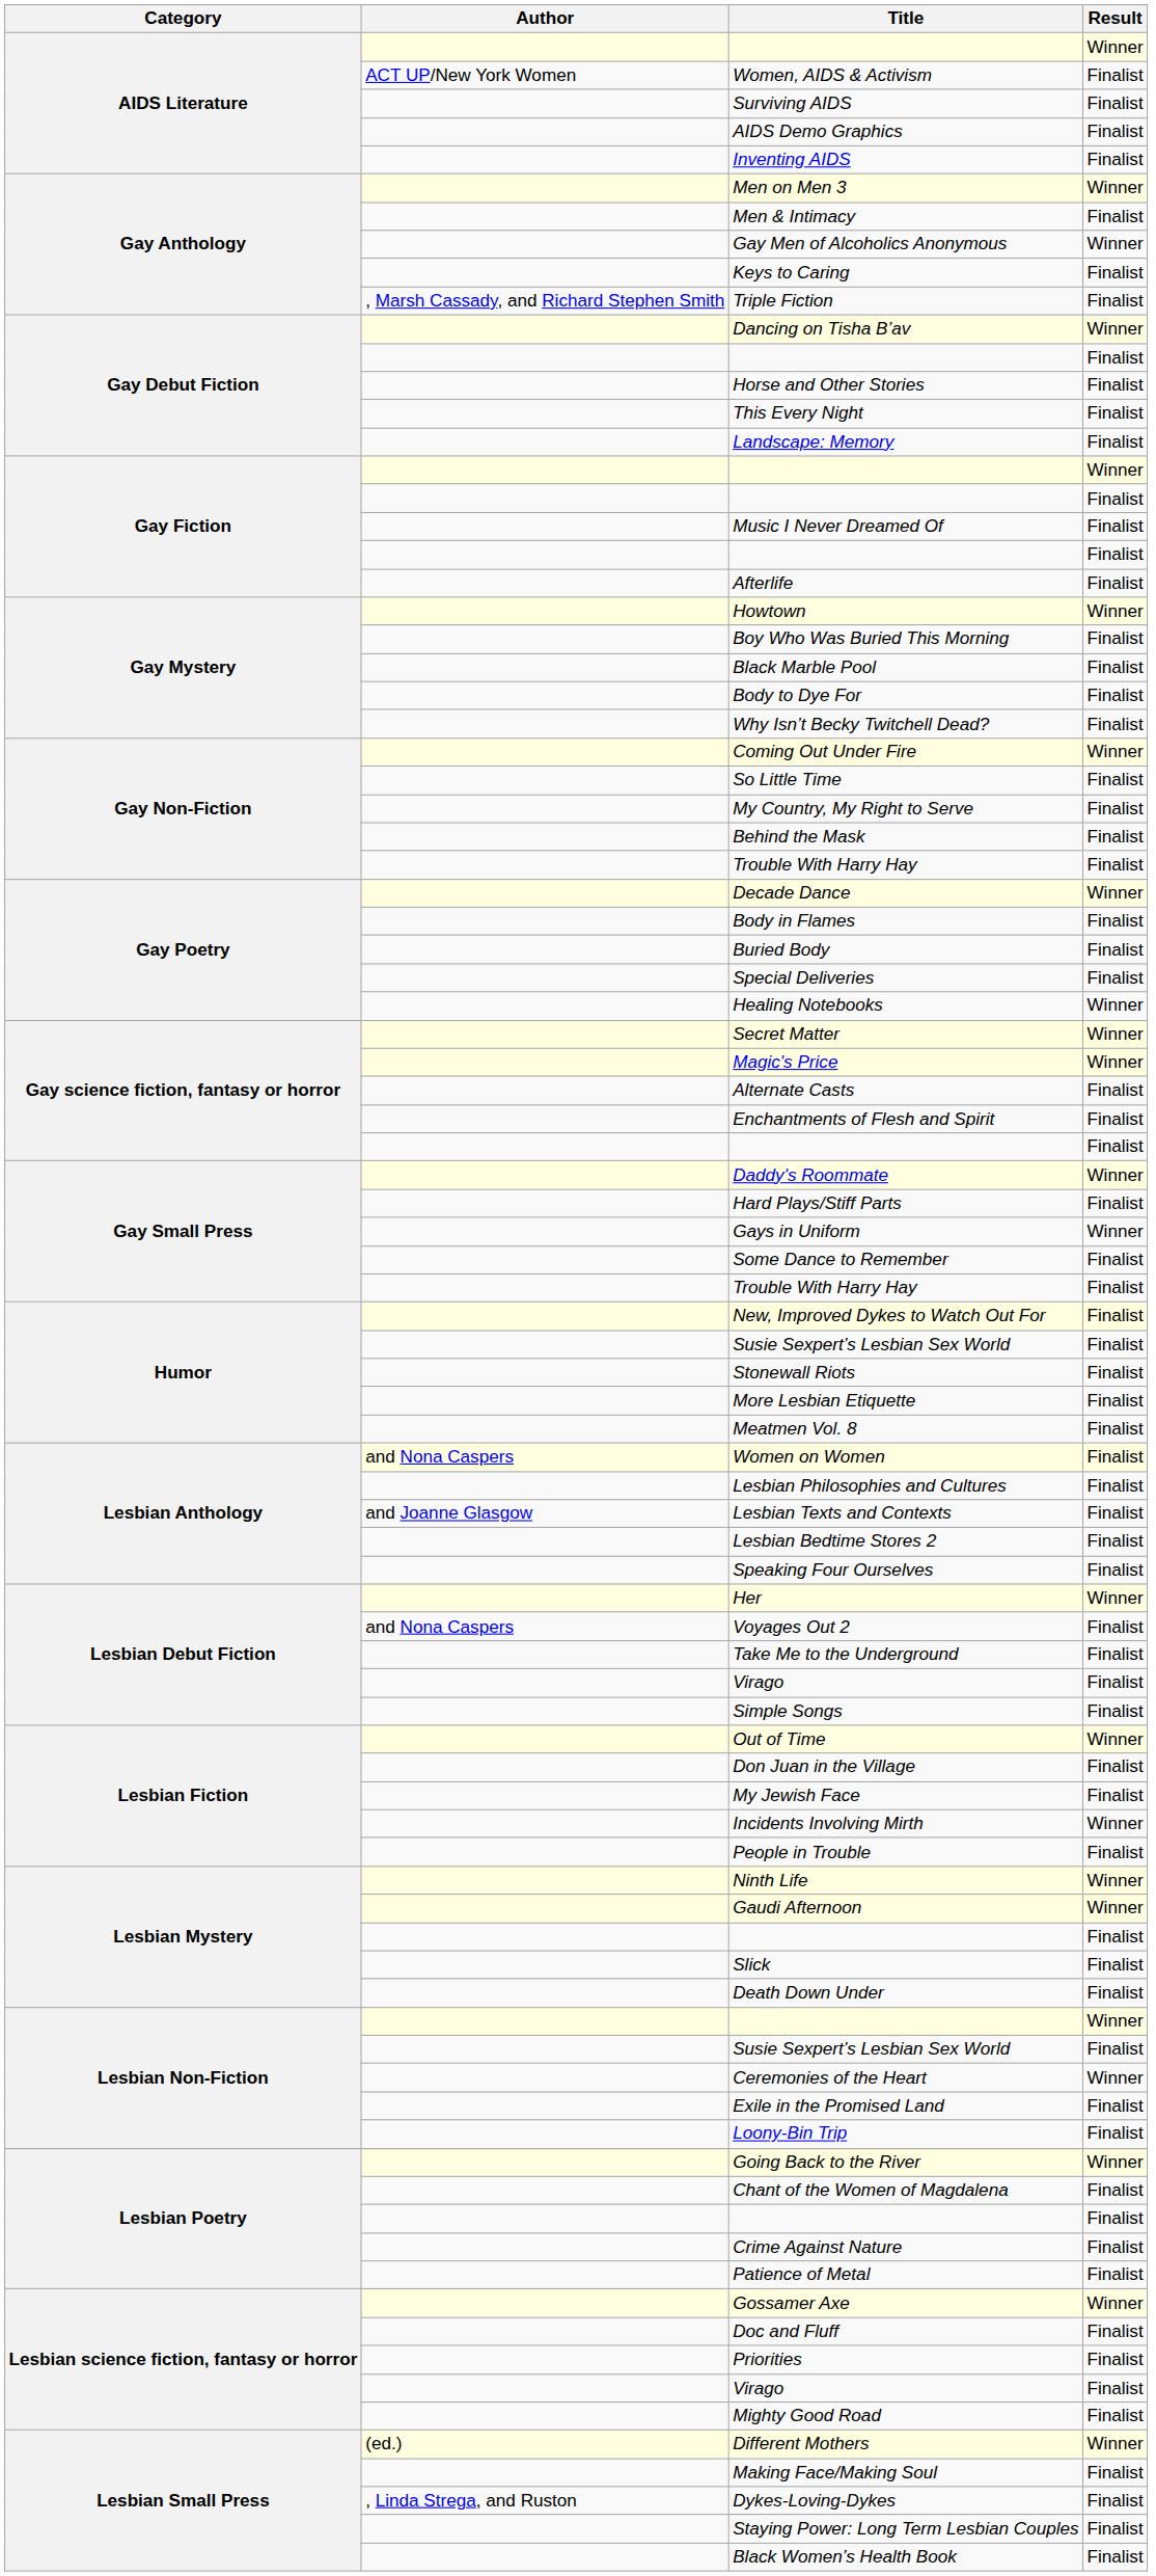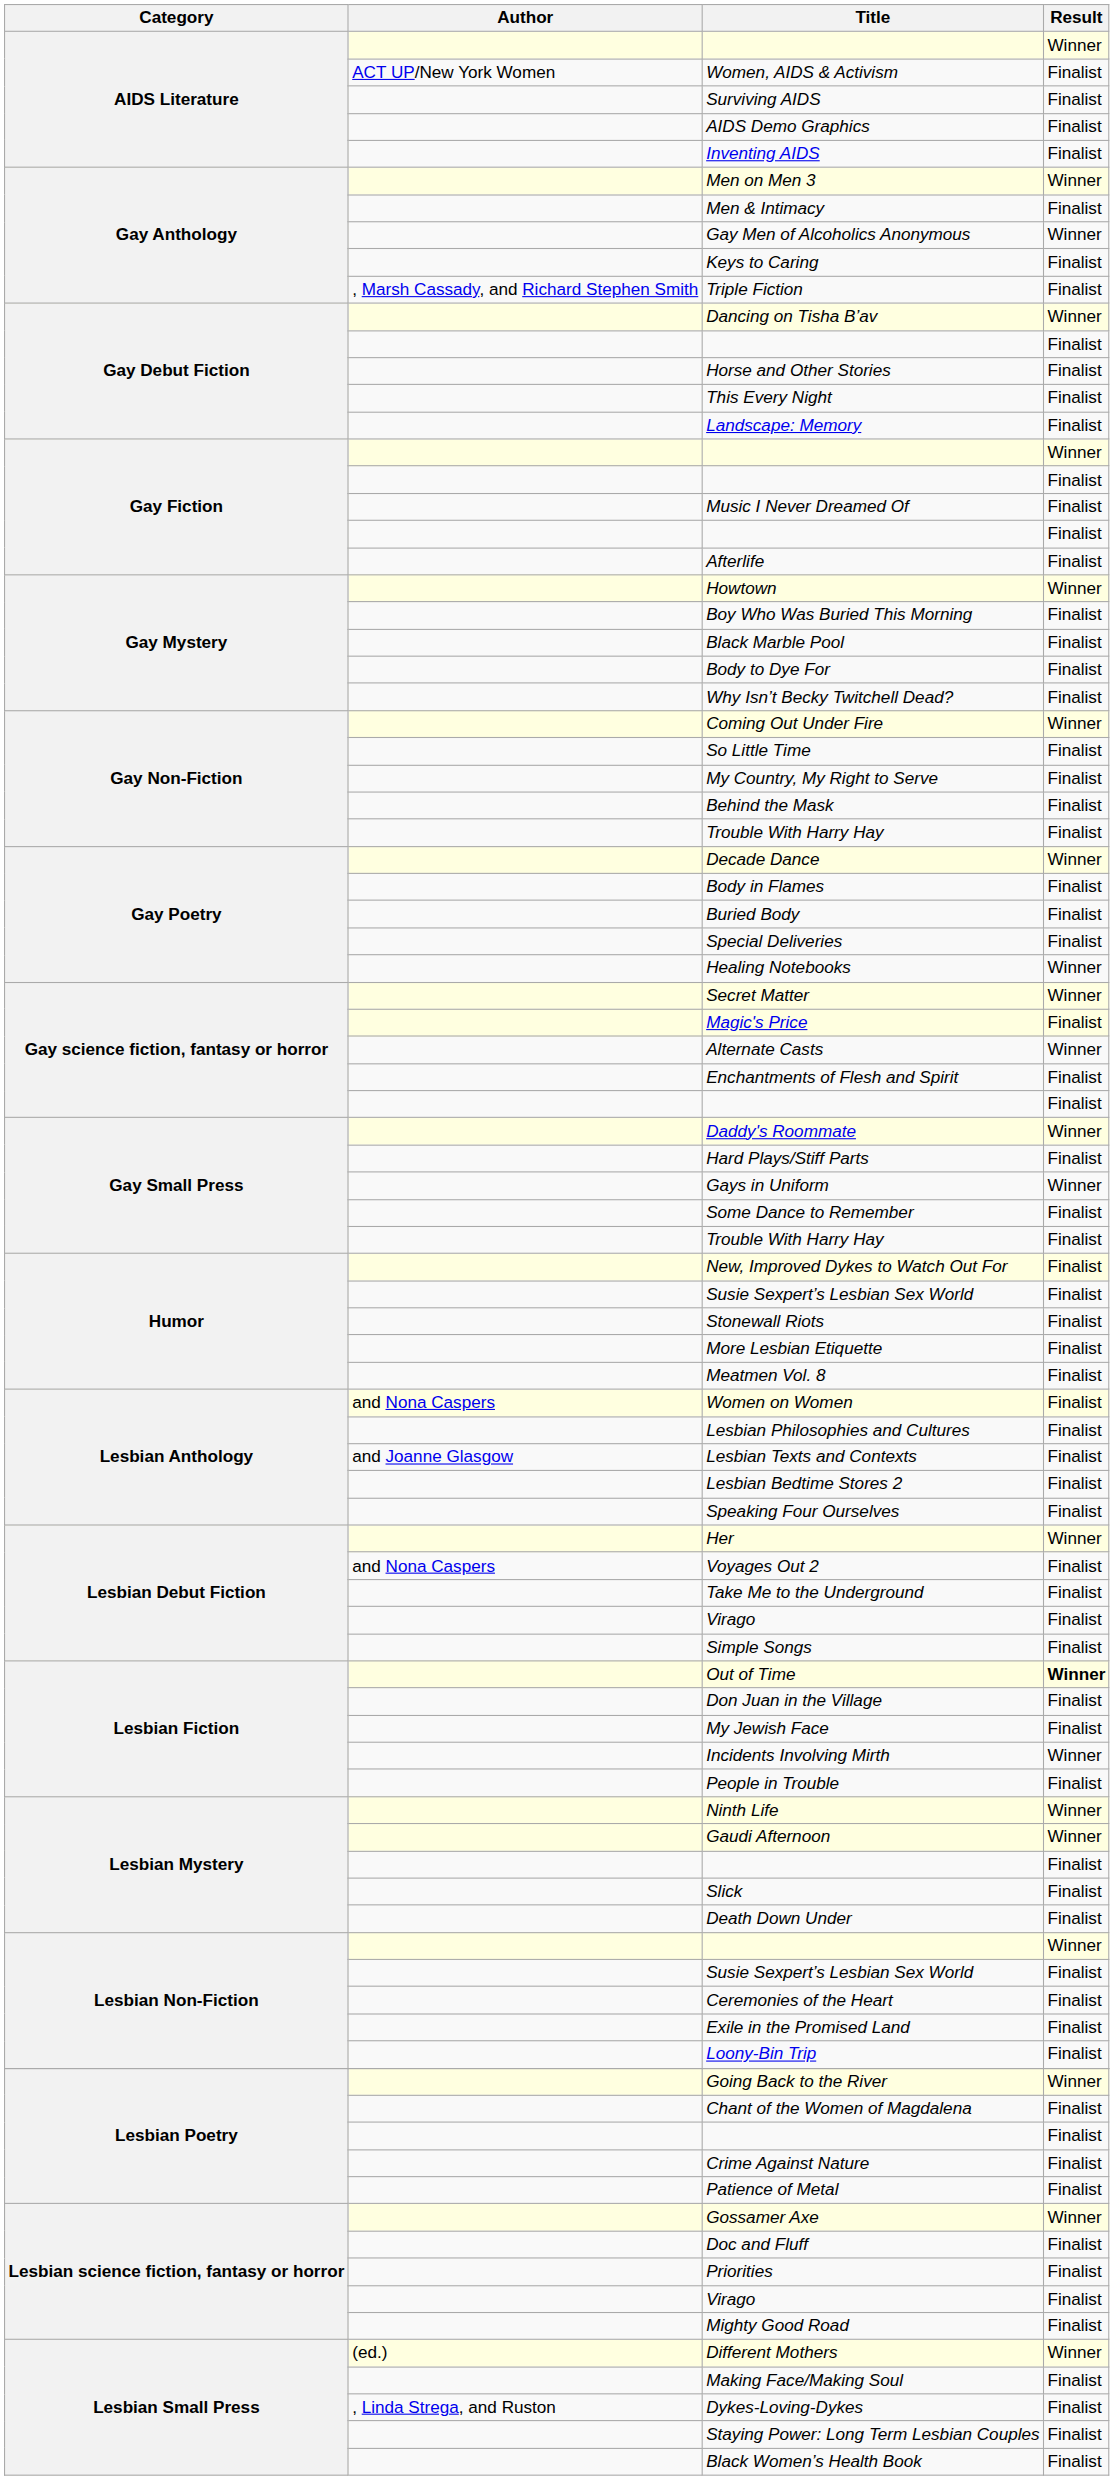 <table class="wikitable sortable mw-collapsible">
 <tr>
 <th>Category</th>
 <th>Author</th>
 <th>Title</th>
 <th>Result</th>
 </tr>
 <tr style=background:lightyellow>
 <th rowspan="5">AIDS Literature</th>
 <td></td>
 <td><em></em></td>
 <td>Winner</td>
 </tr>
 <tr>
 <td><a href='#'>ACT UP</a>/New York Women</td>
 <td><em>Women, AIDS & Activism</em></td>
 <td>Finalist</td>
 </tr>
 <tr>
 <td></td>
 <td><em>Surviving AIDS</em></td>
 <td>Finalist</td>
 </tr>
 <tr>
 <td></td>
 <td><em>AIDS Demo Graphics</em></td>
 <td>Finalist</td>
 </tr>
 <tr>
 <td></td>
 <td><em><a href='#'>Inventing AIDS</a></em></td>
 <td>Finalist</td>
 </tr>
 <tr style=background:lightyellow>
 <th rowspan="5">Gay Anthology</th>
 <td></td>
 <td><em>Men on Men 3</em></td>
 <td>Winner</td>
 </tr>
 <tr>
 <td></td>
 <td><em>Men & Intimacy</em></td>
 <td>Finalist</td>
 </tr>
 <tr>
 <td></td>
 <td><em>Gay Men of Alcoholics Anonymous</em></td>
 <td>Winner</td>
 </tr>
 <tr>
 <td></td>
 <td><em>Keys to Caring</em></td>
 <td>Finalist</td>
 </tr>
 <tr>
 <td>, <a href='#'>Marsh Cassady</a>, and <a href='#'>Richard Stephen Smith</a></td>
 <td><em>Triple Fiction</em></td>
 <td>Finalist</td>
 </tr>
 <tr style=background:lightyellow>
 <th rowspan="5">Gay Debut Fiction</th>
 <td></td>
 <td><em>Dancing on Tisha B’av</em></td>
 <td>Winner</td>
 </tr>
 <tr>
 <td></td>
 <td><em></em></td>
 <td>Finalist</td>
 </tr>
 <tr>
 <td></td>
 <td><em>Horse and Other Stories</em></td>
 <td>Finalist</td>
 </tr>
 <tr>
 <td></td>
 <td><em>This Every Night</em></td>
 <td>Finalist</td>
 </tr>
 <tr>
 <td></td>
 <td><em><a href='#'>Landscape: Memory</a></em></td>
 <td>Finalist</td>
 </tr>
 <tr style=background:lightyellow>
 <th rowspan="5">Gay Fiction</th>
 <td></td>
 <td><em></em></td>
 <td>Winner</td>
 </tr>
 <tr>
 <td></td>
 <td><em></em></td>
 <td>Finalist</td>
 </tr>
 <tr>
 <td></td>
 <td><em>Music I Never Dreamed Of</em></td>
 <td>Finalist</td>
 </tr>
 <tr>
 <td></td>
 <td><em></em></td>
 <td>Finalist</td>
 </tr>
 <tr>
 <td></td>
 <td><em>Afterlife</em></td>
 <td>Finalist</td>
 </tr>
 <tr style=background:lightyellow>
 <th rowspan="5">Gay Mystery</th>
 <td></td>
 <td><em>Howtown</em></td>
 <td>Winner</td>
 </tr>
 <tr>
 <td></td>
 <td><em>Boy Who Was Buried This Morning</em></td>
 <td>Finalist</td>
 </tr>
 <tr>
 <td></td>
 <td><em>Black Marble Pool</em></td>
 <td>Finalist</td>
 </tr>
 <tr>
 <td></td>
 <td><em>Body to Dye For</em></td>
 <td>Finalist</td>
 </tr>
 <tr>
 <td></td>
 <td><em>Why Isn’t Becky Twitchell Dead?</em></td>
 <td>Finalist</td>
 </tr>
 <tr style=background:lightyellow>
 <th rowspan="5">Gay Non-Fiction</th>
 <td></td>
 <td><em>Coming Out Under Fire</em></td>
 <td>Winner</td>
 </tr>
 <tr>
 <td></td>
 <td><em>So Little Time</em></td>
 <td>Finalist</td>
 </tr>
 <tr>
 <td></td>
 <td><em>My Country, My Right to Serve</em></td>
 <td>Finalist</td>
 </tr>
 <tr>
 <td></td>
 <td><em>Behind the Mask</em></td>
 <td>Finalist</td>
 </tr>
 <tr>
 <td></td>
 <td><em>Trouble With Harry Hay</em></td>
 <td>Finalist</td>
 </tr>
 <tr style=background:lightyellow>
 <th rowspan="5">Gay Poetry</th>
 <td></td>
 <td><em>Decade Dance</em></td>
 <td>Winner</td>
 </tr>
 <tr>
 <td></td>
 <td><em>Body in Flames</em></td>
 <td>Finalist</td>
 </tr>
 <tr>
 <td></td>
 <td><em>Buried Body</em></td>
 <td>Finalist</td>
 </tr>
 <tr>
 <td></td>
 <td><em>Special Deliveries</em></td>
 <td>Finalist</td>
 </tr>
 <tr>
 <td></td>
 <td><em>Healing Notebooks</em></td>
 <td>Winner</td>
 </tr>
 <tr style=background:lightyellow>
 <th rowspan="5">Gay science fiction, fantasy or horror</th>
 <td></td>
 <td><em>Secret Matter</em></td>
 <td>Winner</td>
 </tr>
 <tr style=background:lightyellow>
 <td></td>
 <td><em><a href='#'>Magic's Price</a></em></td>
-<td>Winner</td>
+<td>Finalist</td>
 </tr>
 <tr>
 <td></td>
 <td><em>Alternate Casts</em></td>
-<td>Finalist</td>
+<td>Winner</td>
 </tr>
 <tr>
 <td></td>
 <td><em>Enchantments of Flesh and Spirit</em></td>
 <td>Finalist</td>
 </tr>
 <tr>
 <td></td>
 <td><em></em></td>
 <td>Finalist</td>
 </tr>
 <tr style=background:lightyellow>
 <th rowspan="5">Gay Small Press</th>
 <td></td>
 <td><em><a href='#'>Daddy's Roommate</a></em></td>
 <td>Winner</td>
 </tr>
 <tr>
 <td></td>
 <td><em>Hard Plays/Stiff Parts</em></td>
 <td>Finalist</td>
 </tr>
 <tr>
 <td></td>
 <td><em>Gays in Uniform</em></td>
 <td>Winner</td>
 </tr>
 <tr>
 <td></td>
 <td><em>Some Dance to Remember</em></td>
 <td>Finalist</td>
 </tr>
 <tr>
 <td></td>
 <td><em>Trouble With Harry Hay</em></td>
 <td>Finalist</td>
 </tr>
 <tr style=background:lightyellow>
 <th rowspan="5">Humor</th>
 <td></td>
 <td><em>New, Improved Dykes to Watch Out For</em></td>
 <td>Finalist</td>
 </tr>
 <tr>
 <td></td>
 <td><em>Susie Sexpert’s Lesbian Sex World</em></td>
 <td>Finalist</td>
 </tr>
 <tr>
 <td></td>
 <td><em>Stonewall Riots</em></td>
 <td>Finalist</td>
 </tr>
 <tr>
 <td></td>
 <td><em>More Lesbian Etiquette</em></td>
 <td>Finalist</td>
 </tr>
 <tr>
 <td></td>
 <td><em>Meatmen Vol. 8</em></td>
 <td>Finalist</td>
 </tr>
 <tr style=background:lightyellow>
 <th rowspan="5">Lesbian Anthology</th>
 <td> and <a href='#'>Nona Caspers</a></td>
 <td><em>Women on Women</em></td>
 <td>Finalist</td>
 </tr>
 <tr>
 <td></td>
 <td><em>Lesbian Philosophies and Cultures</em></td>
 <td>Finalist</td>
 </tr>
 <tr>
 <td> and <a href='#'>Joanne Glasgow</a></td>
 <td><em>Lesbian Texts and Contexts</em></td>
 <td>Finalist</td>
 </tr>
 <tr>
 <td></td>
 <td><em>Lesbian Bedtime Stores 2</em></td>
 <td>Finalist</td>
 </tr>
 <tr>
 <td></td>
 <td><em>Speaking Four Ourselves</em></td>
 <td>Finalist</td>
 </tr>
 <tr style=background:lightyellow>
 <th rowspan="5">Lesbian Debut Fiction</th>
 <td></td>
 <td><em>Her</em></td>
 <td>Winner</td>
 </tr>
 <tr>
 <td> and <a href='#'>Nona Caspers</a></td>
 <td><em>Voyages Out 2</em></td>
 <td>Finalist</td>
 </tr>
 <tr>
 <td></td>
 <td><em>Take Me to the Underground</em></td>
 <td>Finalist</td>
 </tr>
 <tr>
 <td></td>
 <td><em>Virago</em></td>
 <td>Finalist</td>
 </tr>
 <tr>
 <td></td>
 <td><em>Simple Songs</em></td>
 <td>Finalist</td>
 </tr>
 <tr style=background:lightyellow>
 <th rowspan="5">Lesbian Fiction</th>
 <td></td>
 <td><em>Out of Time</em></td>
-<td>Winner</td>
+<td><strong>Winner</strong></td>
 </tr>
 <tr>
 <td></td>
 <td><em>Don Juan in the Village</em></td>
 <td>Finalist</td>
 </tr>
 <tr>
 <td></td>
 <td><em>My Jewish Face</em></td>
 <td>Finalist</td>
 </tr>
 <tr>
 <td></td>
 <td><em>Incidents Involving Mirth</em></td>
 <td>Winner</td>
 </tr>
 <tr>
 <td></td>
 <td><em>People in Trouble</em></td>
 <td>Finalist</td>
 </tr>
 <tr style=background:lightyellow>
 <th rowspan="5">Lesbian Mystery</th>
 <td></td>
 <td><em>Ninth Life</em></td>
 <td>Winner</td>
 </tr>
 <tr style=background:lightyellow>
 <td></td>
 <td><em>Gaudi Afternoon</em></td>
 <td>Winner</td>
 </tr>
 <tr>
 <td></td>
 <td><em></em></td>
 <td>Finalist</td>
 </tr>
 <tr>
 <td></td>
 <td><em>Slick</em></td>
 <td>Finalist</td>
 </tr>
 <tr>
 <td></td>
 <td><em>Death Down Under</em></td>
 <td>Finalist</td>
 </tr>
 <tr style=background:lightyellow>
 <th rowspan="5">Lesbian Non-Fiction</th>
 <td></td>
 <td><em></em></td>
 <td>Winner</td>
 </tr>
 <tr>
 <td></td>
 <td><em>Susie Sexpert’s Lesbian Sex World</em></td>
 <td>Finalist</td>
 </tr>
 <tr>
 <td></td>
 <td><em>Ceremonies of the Heart</em></td>
-<td>Winner</td>
+<td>Finalist</td>
 </tr>
 <tr>
 <td></td>
 <td><em>Exile in the Promised Land</em></td>
 <td>Finalist</td>
 </tr>
 <tr>
 <td></td>
 <td><em><a href='#'>Loony-Bin Trip</a></em></td>
 <td>Finalist</td>
 </tr>
 <tr>
 </tr>
 <tr style=background:lightyellow>
 <th rowspan="5">Lesbian Poetry</th>
 <td></td>
 <td><em>Going Back to the River</em></td>
 <td>Winner</td>
 </tr>
 <tr>
 <td></td>
 <td><em>Chant of the Women of Magdalena</em></td>
 <td>Finalist</td>
 </tr>
 <tr>
 <td></td>
 <td><em></em></td>
 <td>Finalist</td>
 </tr>
 <tr>
 <td></td>
 <td><em>Crime Against Nature</em></td>
 <td>Finalist</td>
 </tr>
 <tr>
 <td></td>
 <td><em>Patience of Metal</em></td>
 <td>Finalist</td>
 </tr>
 <tr style=background:lightyellow>
 <th rowspan="5">Lesbian science fiction, fantasy or horror</th>
 <td></td>
 <td><em>Gossamer Axe</em></td>
 <td>Winner</td>
 </tr>
 <tr>
 <td></td>
 <td><em>Doc and Fluff</em></td>
 <td>Finalist</td>
 </tr>
 <tr>
 <td></td>
 <td><em>Priorities</em></td>
 <td>Finalist</td>
 </tr>
 <tr>
 <td></td>
 <td><em>Virago</em></td>
 <td>Finalist</td>
 </tr>
 <tr>
 <td></td>
 <td><em>Mighty Good Road</em></td>
 <td>Finalist</td>
 </tr>
 <tr style=background:lightyellow>
 <th rowspan="5">Lesbian Small Press</th>
 <td> (ed.)</td>
 <td><em>Different Mothers</em></td>
 <td>Winner</td>
 </tr>
 <tr>
 <td></td>
 <td><em>Making Face/Making Soul</em></td>
 <td>Finalist</td>
 </tr>
 <tr>
 <td>, <a href='#'>Linda Strega</a>, and Ruston</td>
 <td><em>Dykes-Loving-Dykes</em></td>
 <td>Finalist</td>
 </tr>
 <tr>
 <td></td>
 <td><em>Staying Power: Long Term Lesbian Couples</em></td>
 <td>Finalist</td>
 </tr>
 <tr>
 <td></td>
 <td><em>Black Women’s Health Book</em></td>
 <td>Finalist</td>
 </tr>
 </table>
